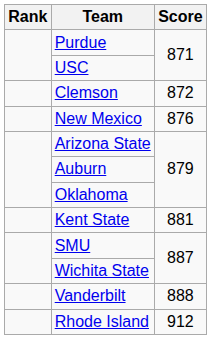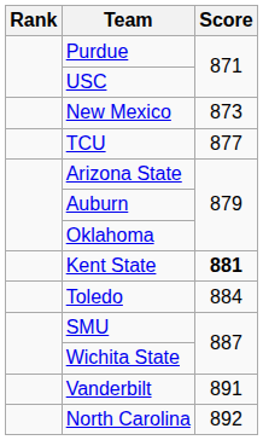 <table class="wikitable sortable" style="text-align:center">
 <tr>
 <th dat-sort-type=number>Rank</th>
 <th>Team</th>
 <th>Score</th>
 </tr>
 <tr>
 <td rowspan=2></td>
 <td align=left><a href='#'>Purdue</a></td>
 <td rowspan=2>871</td>
 </tr>
 <tr>
 <td align=left><a href='#'>USC</a></td>
 </tr>
 <tr>
 <td></td>
-<td align=left><a href='#'>Clemson</a></td>
-<td>872</td>
+<td align=left><a href='#'>New Mexico</a></td>
+<td>873</td>
 </tr>
 <tr>
 <td></td>
-<td align=left><a href='#'>New Mexico</a></td>
-<td>876</td>
+<td align=left><a href='#'>TCU</a></td>
+<td>877</td>
 </tr>
 <tr>
 <td rowspan=3></td>
 <td align=left><a href='#'>Arizona State</a></td>
 <td rowspan=3>879</td>
 </tr>
 <tr>
 <td align=left><a href='#'>Auburn</a></td>
 </tr>
 <tr>
 <td align=left><a href='#'>Oklahoma</a></td>
 </tr>
 <tr>
 <td></td>
 <td align=left><a href='#'>Kent State</a></td>
-<td>881</td>
+<td><strong>881</strong></td>
+</tr>
+<tr>
+<td></td>
+<td align=left><a href='#'>Toledo</a></td>
+<td>884</td>
 </tr>
 <tr>
 <td rowspan=2></td>
 <td align=left><a href='#'>SMU</a></td>
 <td rowspan=2>887</td>
 </tr>
 <tr>
 <td align=left><a href='#'>Wichita State</a></td>
 </tr>
 <tr>
 <td></td>
 <td align=left><a href='#'>Vanderbilt</a></td>
-<td>888</td>
+<td>891</td>
 </tr>
 <tr>
 <td></td>
-<td align=left><a href='#'>Rhode Island</a></td>
-<td>912</td>
+<td align=left><a href='#'>North Carolina</a></td>
+<td>892</td>
 </tr>
 </table>
